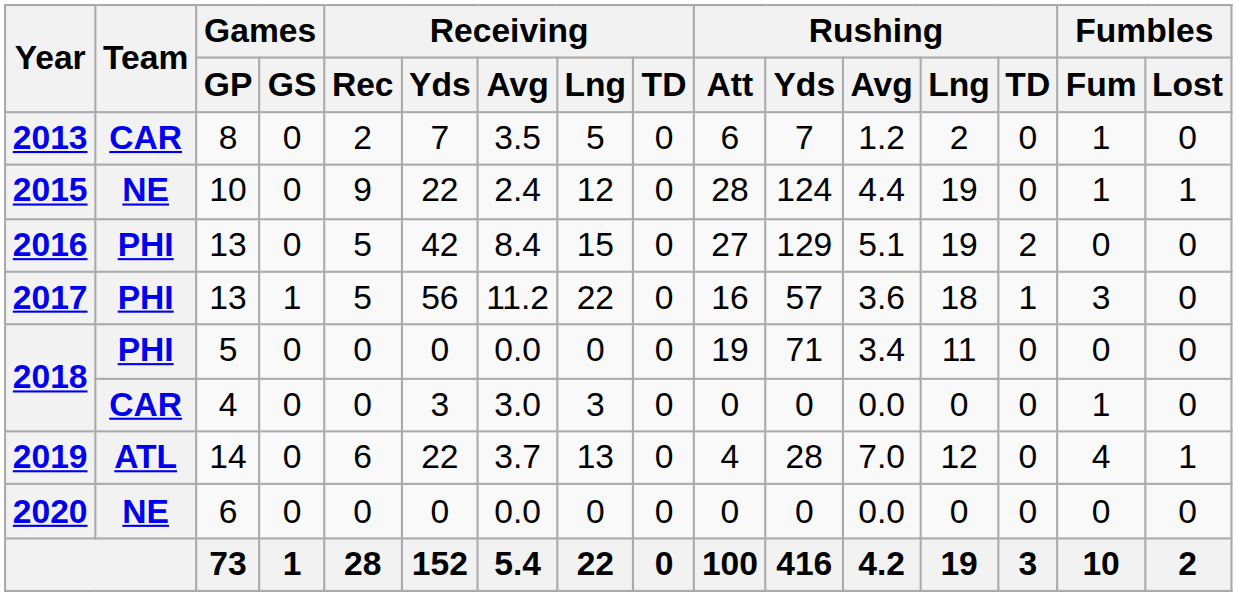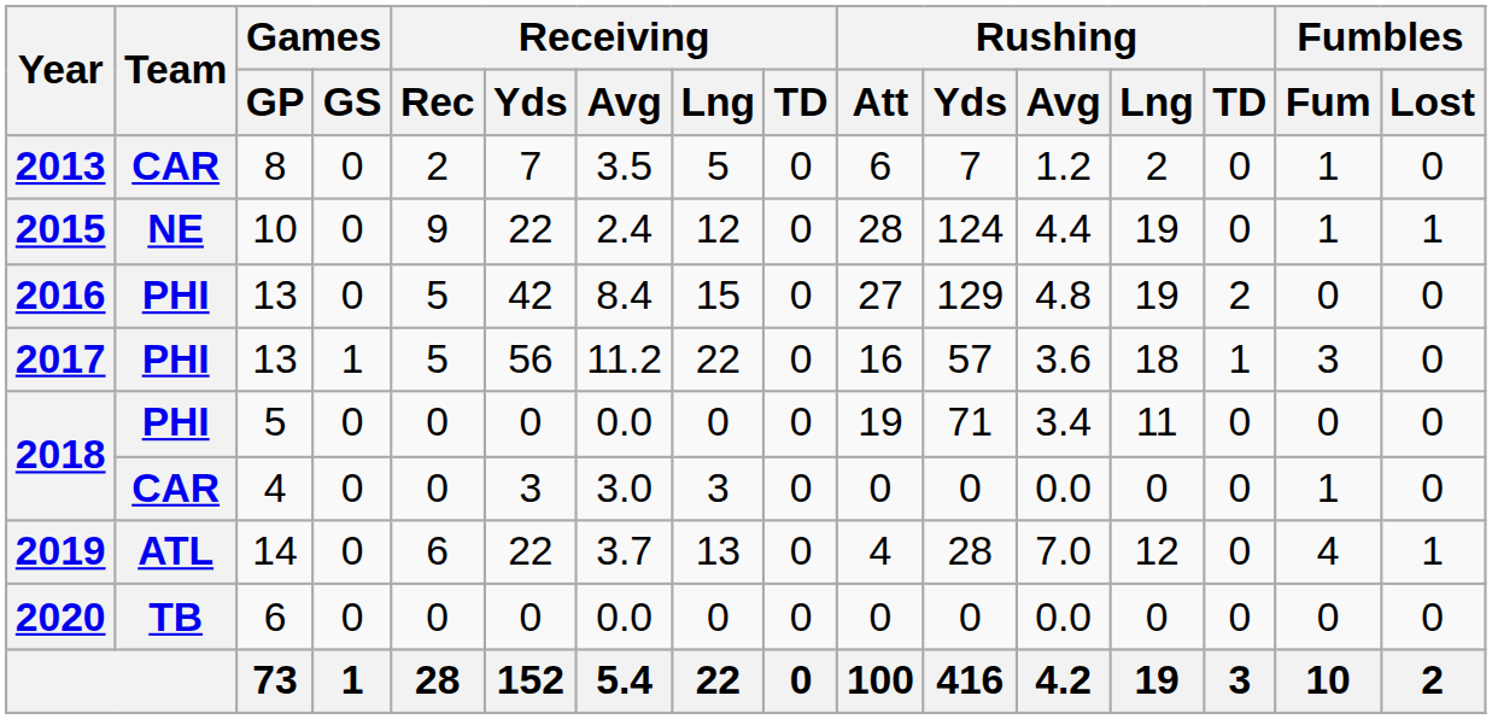 <table class=wikitable style="text-align:center;">
 <tr>
 <th rowspan="2">Year</th>
 <th rowspan="2">Team</th>
 <th colspan="2">Games</th>
 <th colspan="5">Receiving</th>
 <th colspan="5">Rushing</th>
 <th colspan="2">Fumbles</th>
 </tr>
 <tr>
 <th>GP</th>
 <th>GS</th>
 <th>Rec</th>
 <th>Yds</th>
 <th>Avg</th>
 <th>Lng</th>
 <th>TD</th>
 <th>Att</th>
 <th>Yds</th>
 <th>Avg</th>
 <th>Lng</th>
 <th>TD</th>
 <th>Fum</th>
 <th>Lost</th>
 </tr>
 <tr>
 <th><a href='#'>2013</a></th>
 <th><a href='#'>CAR</a></th>
 <td>8</td>
 <td>0</td>
 <td>2</td>
 <td>7</td>
 <td>3.5</td>
 <td>5</td>
 <td>0</td>
 <td>6</td>
 <td>7</td>
 <td>1.2</td>
 <td>2</td>
 <td>0</td>
 <td>1</td>
 <td>0</td>
 </tr>
 <tr>
 <th><a href='#'>2015</a></th>
 <th><a href='#'>NE</a></th>
 <td>10</td>
 <td>0</td>
 <td>9</td>
 <td>22</td>
 <td>2.4</td>
 <td>12</td>
 <td>0</td>
 <td>28</td>
 <td>124</td>
 <td>4.4</td>
 <td>19</td>
 <td>0</td>
 <td>1</td>
 <td>1</td>
 </tr>
 <tr>
 <th><a href='#'>2016</a></th>
 <th><a href='#'>PHI</a></th>
 <td>13</td>
 <td>0</td>
 <td>5</td>
 <td>42</td>
 <td>8.4</td>
 <td>15</td>
 <td>0</td>
 <td>27</td>
 <td>129</td>
-<td>5.1</td>
+<td>4.8</td>
 <td>19</td>
 <td>2</td>
 <td>0</td>
 <td>0</td>
 </tr>
 <tr>
 <th><a href='#'>2017</a></th>
 <th><a href='#'>PHI</a></th>
 <td>13</td>
 <td>1</td>
 <td>5</td>
 <td>56</td>
 <td>11.2</td>
 <td>22</td>
 <td>0</td>
 <td>16</td>
 <td>57</td>
 <td>3.6</td>
 <td>18</td>
 <td>1</td>
 <td>3</td>
 <td>0</td>
 </tr>
 <tr>
 <th rowspan="2"><a href='#'>2018</a></th>
 <th><a href='#'>PHI</a></th>
 <td>5</td>
 <td>0</td>
 <td>0</td>
 <td>0</td>
 <td>0.0</td>
 <td>0</td>
 <td>0</td>
 <td>19</td>
 <td>71</td>
 <td>3.4</td>
 <td>11</td>
 <td>0</td>
 <td>0</td>
 <td>0</td>
 </tr>
 <tr>
 <th><a href='#'>CAR</a></th>
 <td>4</td>
 <td>0</td>
 <td>0</td>
 <td>3</td>
 <td>3.0</td>
 <td>3</td>
 <td>0</td>
 <td>0</td>
 <td>0</td>
 <td>0.0</td>
 <td>0</td>
 <td>0</td>
 <td>1</td>
 <td>0</td>
 </tr>
 <tr>
 <th><a href='#'>2019</a></th>
 <th><a href='#'>ATL</a></th>
 <td>14</td>
 <td>0</td>
 <td>6</td>
 <td>22</td>
 <td>3.7</td>
 <td>13</td>
 <td>0</td>
 <td>4</td>
 <td>28</td>
 <td>7.0</td>
 <td>12</td>
 <td>0</td>
 <td>4</td>
 <td>1</td>
 </tr>
 <tr>
 <th><a href='#'>2020</a></th>
-<th><a href='#'>NE</a></th>
+<th><a href='#'>TB</a></th>
 <td>6</td>
 <td>0</td>
 <td>0</td>
 <td>0</td>
 <td>0.0</td>
 <td>0</td>
 <td>0</td>
 <td>0</td>
 <td>0</td>
 <td>0.0</td>
 <td>0</td>
 <td>0</td>
 <td>0</td>
 <td>0</td>
 </tr>
 <tr>
 <th colspan="2"></th>
 <th>73</th>
 <th>1</th>
 <th>28</th>
 <th>152</th>
 <th>5.4</th>
 <th>22</th>
 <th>0</th>
 <th>100</th>
 <th>416</th>
 <th>4.2</th>
 <th>19</th>
 <th>3</th>
 <th>10</th>
 <th>2</th>
 </tr>
 </table>
